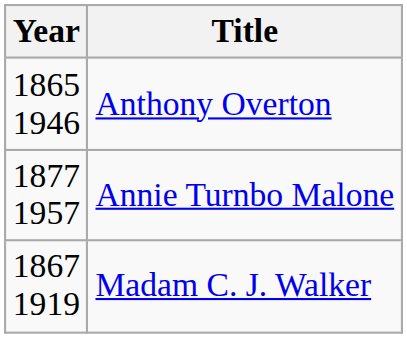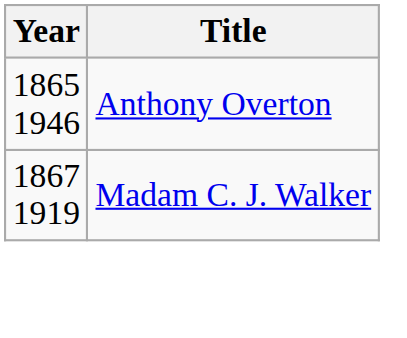 <table class="wikitable">
 <tr>
 <th>Year</th>
 <th>Title</th>
 </tr>
 <tr>
 <td>1865<br>1946</td>
 <td><a href='#'>Anthony Overton</a></td>
 </tr>
 <tr>
-<td>1877<br>1957</td>
-<td><a href='#'>Annie Turnbo Malone</a></td>
-</tr>
-<tr>
 <td>1867<br>1919</td>
 <td><a href='#'>Madam C. J. Walker</a></td>
 </tr>
 </table>
